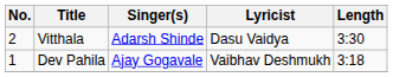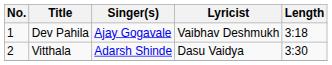 <table class="wikitable">
 <tr>
 <th>No.</th>
 <th>Title</th>
 <th>Singer(s)</th>
 <th>Lyricist</th>
 <th>Length</th>
 </tr>
 <tr>
+<td>1</td>
+<td>Dev Pahila</td>
+<td><a href='#'>Ajay Gogavale</a></td>
+<td>Vaibhav Deshmukh</td>
+<td>3:18</td>
+</tr>
+<tr>
 <td>2</td>
 <td>Vitthala</td>
 <td><a href='#'>Adarsh Shinde</a></td>
 <td>Dasu Vaidya</td>
 <td>3:30</td>
 </tr>
 <tr>
-<td>1</td>
-<td>Dev Pahila</td>
-<td><a href='#'>Ajay Gogavale</a></td>
-<td>Vaibhav Deshmukh</td>
-<td>3:18</td>
-</tr>
-<tr>
 </tr>
 </table>
